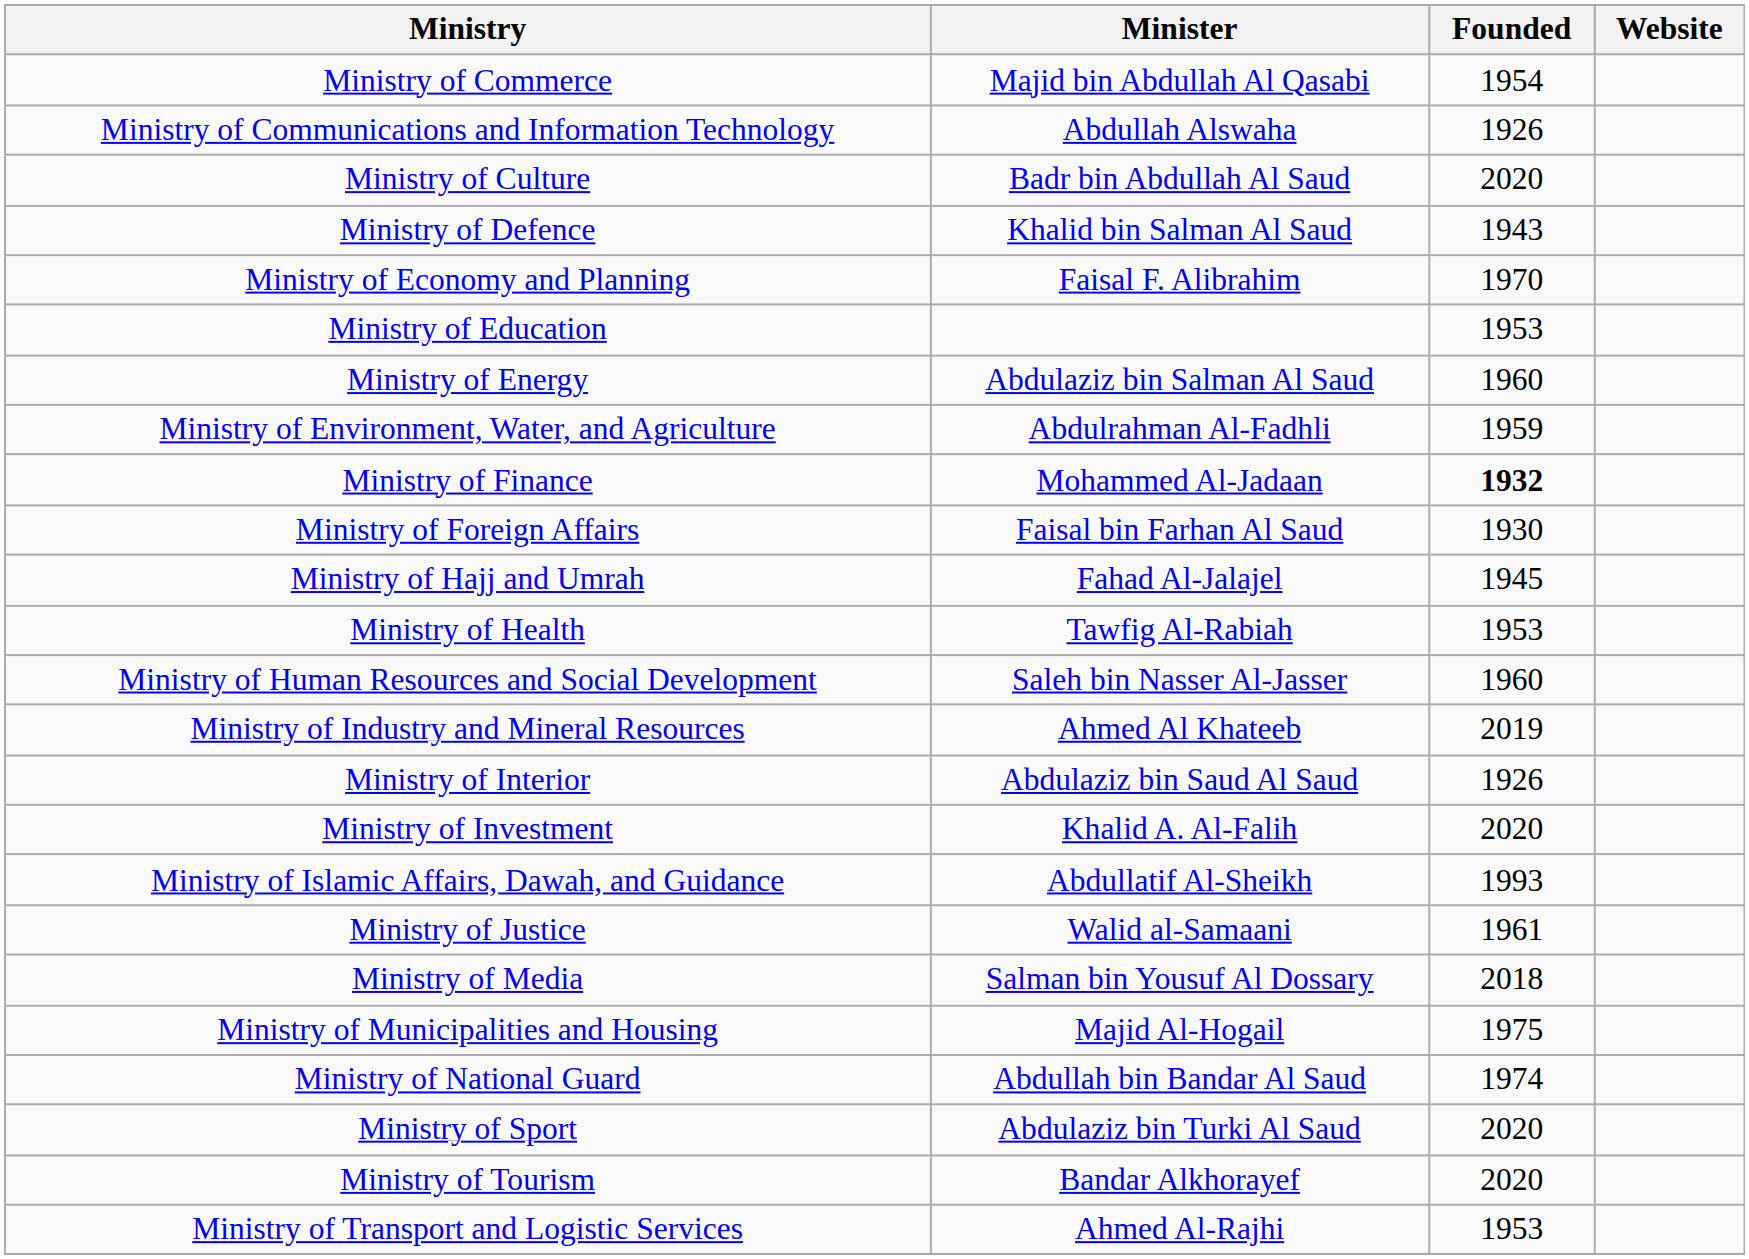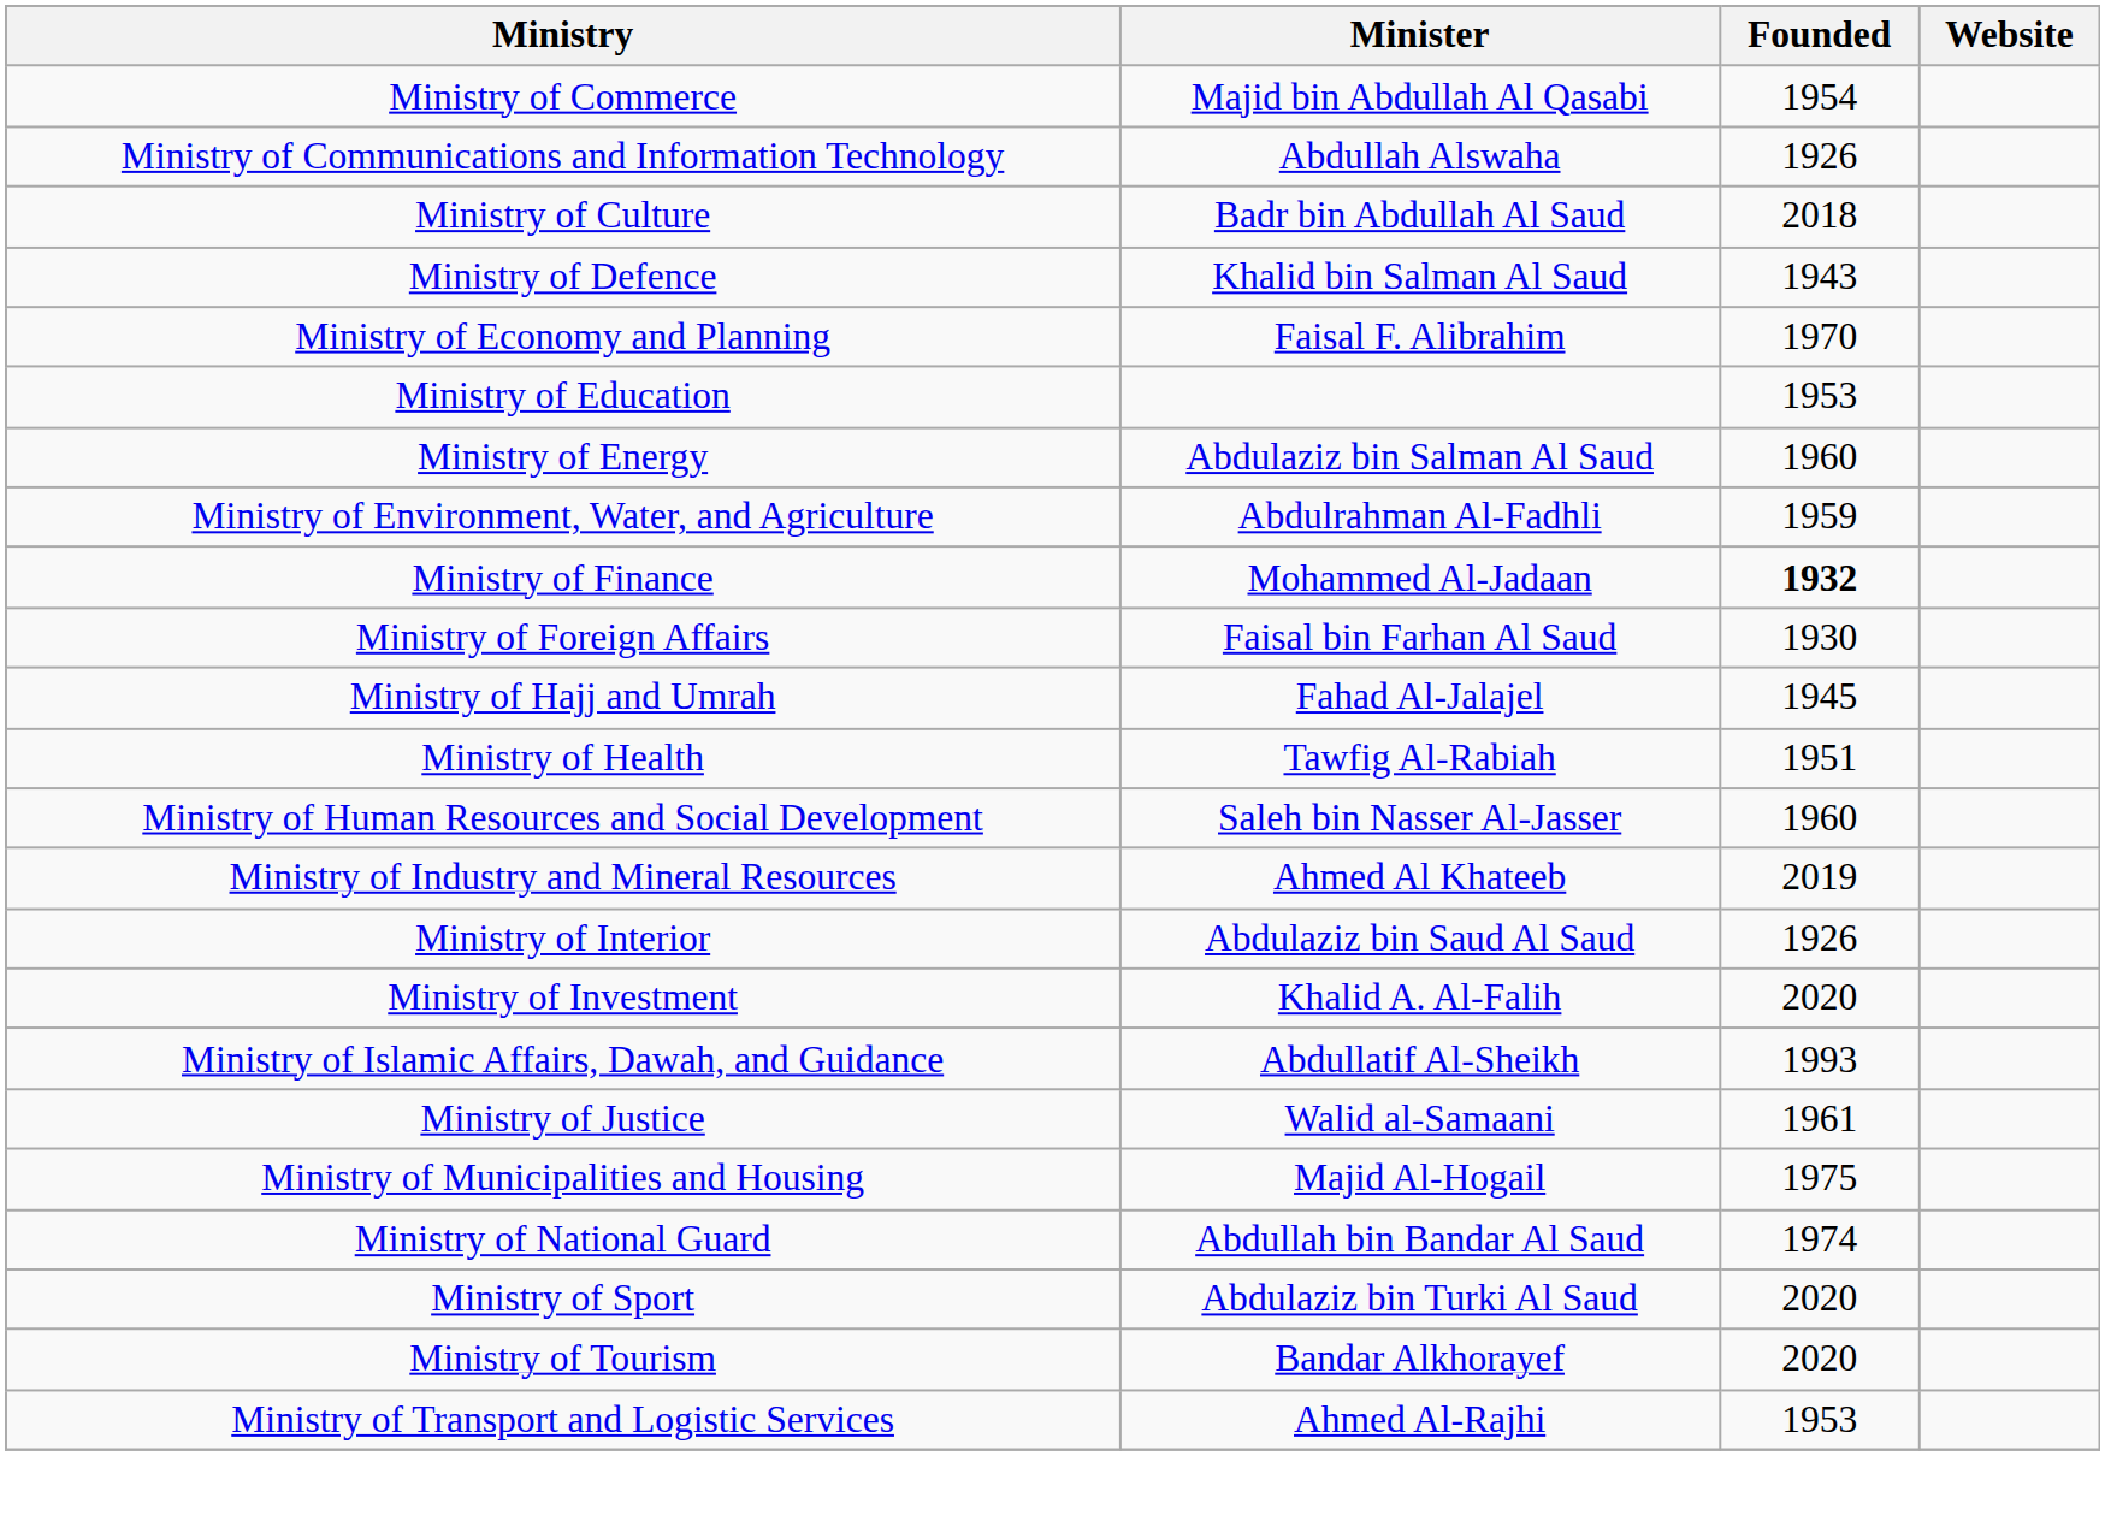 <table class="wikitable sortable static-row-numbers static-row-header-text" style="text-align:center; width:100%;">
 <tr>
 <th>Ministry</th>
 <th>Minister</th>
 <th>Founded</th>
 <th class="unsortable">Website</th>
 </tr>
 <tr>
 <td><a href='#'>Ministry of Commerce</a></td>
 <td><a href='#'>Majid bin Abdullah Al Qasabi</a></td>
 <td>1954</td>
 <td></td>
 </tr>
 <tr>
 <td><a href='#'>Ministry of Communications and Information Technology</a></td>
 <td><a href='#'>Abdullah Alswaha</a></td>
 <td>1926</td>
 <td></td>
 </tr>
 <tr>
 <td><a href='#'>Ministry of Culture</a></td>
 <td><a href='#'>Badr bin Abdullah Al Saud</a></td>
-<td>2020</td>
+<td>2018</td>
 <td></td>
 </tr>
 <tr>
 <td><a href='#'>Ministry of Defence</a></td>
 <td><a href='#'>Khalid bin Salman Al Saud</a></td>
 <td>1943</td>
 <td></td>
 </tr>
 <tr>
 <td><a href='#'>Ministry of Economy and Planning</a></td>
 <td><a href='#'>Faisal F. Alibrahim</a></td>
 <td>1970</td>
 <td></td>
 </tr>
 <tr>
 <td><a href='#'>Ministry of Education</a></td>
 <td></td>
 <td>1953</td>
 <td></td>
 </tr>
 <tr>
 <td><a href='#'>Ministry of Energy</a></td>
 <td><a href='#'>Abdulaziz bin Salman Al Saud</a></td>
 <td>1960</td>
 <td></td>
 </tr>
 <tr>
 <td><a href='#'>Ministry of Environment, Water, and Agriculture</a></td>
 <td><a href='#'>Abdulrahman Al-Fadhli</a></td>
 <td>1959</td>
 <td></td>
 </tr>
 <tr>
 <td><a href='#'>Ministry of Finance</a></td>
 <td><a href='#'>Mohammed Al-Jadaan</a></td>
 <td><strong>1932</strong></td>
 <td></td>
 </tr>
 <tr>
 <td><a href='#'>Ministry of Foreign Affairs</a></td>
 <td><a href='#'>Faisal bin Farhan Al Saud</a></td>
 <td>1930</td>
 <td></td>
 </tr>
 <tr>
 <td><a href='#'>Ministry of Hajj and Umrah</a></td>
 <td><a href='#'>Fahad Al-Jalajel</a></td>
 <td>1945</td>
 <td></td>
 </tr>
 <tr>
 <td><a href='#'>Ministry of Health</a></td>
 <td><a href='#'>Tawfig Al-Rabiah</a></td>
-<td>1953</td>
+<td>1951</td>
 <td></td>
 </tr>
 <tr>
 <td><a href='#'>Ministry of Human Resources and Social Development</a></td>
 <td><a href='#'>Saleh bin Nasser Al-Jasser</a></td>
 <td>1960</td>
 <td></td>
 </tr>
 <tr>
 <td><a href='#'>Ministry of Industry and Mineral Resources</a></td>
 <td><a href='#'>Ahmed Al Khateeb</a></td>
 <td>2019</td>
 <td></td>
 </tr>
 <tr>
 <td><a href='#'>Ministry of Interior</a></td>
 <td><a href='#'>Abdulaziz bin Saud Al Saud</a></td>
 <td>1926</td>
 <td></td>
 </tr>
 <tr>
 <td><a href='#'>Ministry of Investment</a></td>
 <td><a href='#'>Khalid A. Al-Falih</a></td>
 <td>2020</td>
 <td></td>
 </tr>
 <tr>
 <td><a href='#'>Ministry of Islamic Affairs, Dawah, and Guidance</a></td>
 <td><a href='#'>Abdullatif Al-Sheikh</a></td>
 <td>1993</td>
 <td></td>
 </tr>
 <tr>
 <td><a href='#'>Ministry of Justice</a></td>
 <td><a href='#'>Walid al-Samaani</a></td>
 <td>1961</td>
 <td></td>
 </tr>
 <tr>
-<td><a href='#'>Ministry of Media</a></td>
-<td><a href='#'>Salman bin Yousuf Al Dossary</a></td>
-<td>2018</td>
-<td></td>
-</tr>
-<tr>
 <td><a href='#'>Ministry of Municipalities and Housing</a></td>
 <td><a href='#'>Majid Al-Hogail</a></td>
 <td>1975</td>
 <td></td>
 </tr>
 <tr>
 <td><a href='#'>Ministry of National Guard</a></td>
 <td><a href='#'>Abdullah bin Bandar Al Saud</a></td>
 <td>1974</td>
 <td></td>
 </tr>
 <tr>
 <td><a href='#'>Ministry of Sport</a></td>
 <td><a href='#'>Abdulaziz bin Turki Al Saud</a></td>
 <td>2020</td>
 <td></td>
 </tr>
 <tr>
 <td><a href='#'>Ministry of Tourism</a></td>
 <td><a href='#'>Bandar Alkhorayef</a></td>
 <td>2020</td>
 <td></td>
 </tr>
 <tr>
 <td><a href='#'>Ministry of Transport and Logistic Services</a></td>
 <td><a href='#'>Ahmed Al-Rajhi</a></td>
 <td>1953</td>
 <td></td>
 </tr>
 <tr>
 </tr>
 </table>
